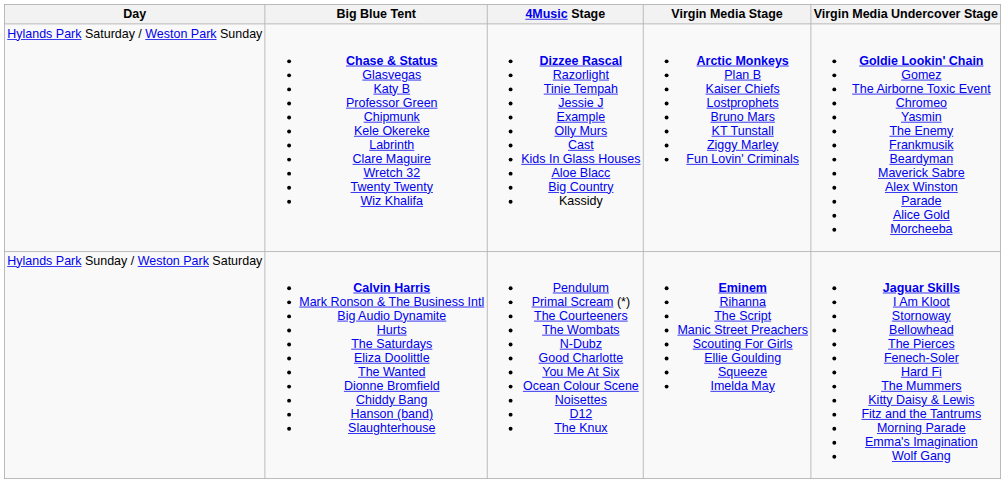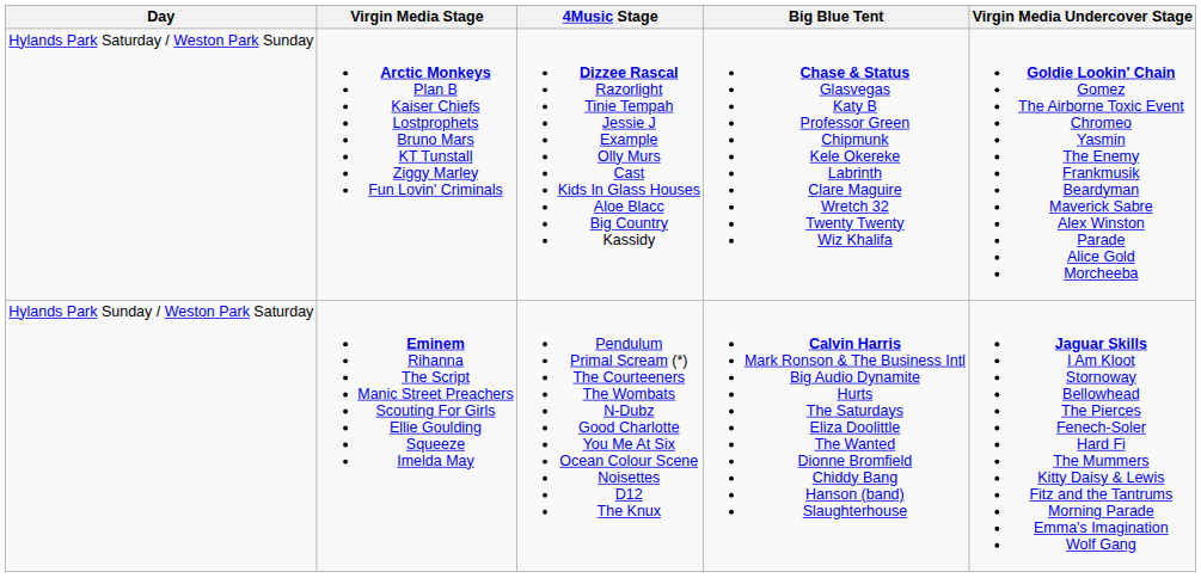 <table class="wikitable" style="text-align:center;">
 <tr>
 <th>Day</th>
+<th>Virgin Media Stage</th>
+<th><a href='#'>4Music</a> Stage</th>
 <th>Big Blue Tent</th>
-<th><a href='#'>4Music</a> Stage</th>
-<th>Virgin Media Stage</th>
 <th>Virgin Media Undercover Stage</th>
 </tr>
 <tr style="vertical-align: top">
 <td><a href='#'>Hylands Park</a> Saturday / <a href='#'>Weston Park</a> Sunday</td>
+<td><br><ul><li><strong><a href='#'>Arctic Monkeys</a></strong></li><li><a href='#'>Plan B</a></li><li><a href='#'>Kaiser Chiefs</a></li><li><a href='#'>Lostprophets</a></li><li><a href='#'>Bruno Mars</a></li><li><a href='#'>KT Tunstall</a></li><li><a href='#'>Ziggy Marley</a></li><li><a href='#'>Fun Lovin' Criminals</a></li></ul></td>
+<td><br><ul><li><strong><a href='#'>Dizzee Rascal</a></strong></li><li><a href='#'>Razorlight</a></li><li><a href='#'>Tinie Tempah</a></li><li><a href='#'>Jessie J</a></li><li><a href='#'>Example</a></li><li><a href='#'>Olly Murs</a></li><li><a href='#'>Cast</a></li><li><a href='#'>Kids In Glass Houses</a></li><li><a href='#'>Aloe Blacc</a></li><li><a href='#'>Big Country</a></li><li>Kassidy</li></ul></td>
 <td><br><ul><li><strong><a href='#'>Chase & Status</a></strong></li><li><a href='#'>Glasvegas</a></li><li><a href='#'>Katy B</a></li><li><a href='#'>Professor Green</a></li><li><a href='#'>Chipmunk</a></li><li><a href='#'>Kele Okereke</a></li><li><a href='#'>Labrinth</a></li><li><a href='#'>Clare Maguire</a></li><li><a href='#'>Wretch 32</a></li><li><a href='#'>Twenty Twenty</a></li><li><a href='#'>Wiz Khalifa</a></li></ul></td>
-<td><br><ul><li><strong><a href='#'>Dizzee Rascal</a></strong></li><li><a href='#'>Razorlight</a></li><li><a href='#'>Tinie Tempah</a></li><li><a href='#'>Jessie J</a></li><li><a href='#'>Example</a></li><li><a href='#'>Olly Murs</a></li><li><a href='#'>Cast</a></li><li><a href='#'>Kids In Glass Houses</a></li><li><a href='#'>Aloe Blacc</a></li><li><a href='#'>Big Country</a></li><li>Kassidy</li></ul></td>
-<td><br><ul><li><strong><a href='#'>Arctic Monkeys</a></strong></li><li><a href='#'>Plan B</a></li><li><a href='#'>Kaiser Chiefs</a></li><li><a href='#'>Lostprophets</a></li><li><a href='#'>Bruno Mars</a></li><li><a href='#'>KT Tunstall</a></li><li><a href='#'>Ziggy Marley</a></li><li><a href='#'>Fun Lovin' Criminals</a></li></ul></td>
 <td><br><ul><li><strong><a href='#'>Goldie Lookin' Chain</a></strong></li><li><a href='#'>Gomez</a></li><li><a href='#'>The Airborne Toxic Event</a></li><li><a href='#'>Chromeo</a></li><li><a href='#'>Yasmin</a></li><li><a href='#'>The Enemy</a></li><li><a href='#'>Frankmusik</a></li><li><a href='#'>Beardyman</a></li><li><a href='#'>Maverick Sabre</a></li><li><a href='#'>Alex Winston</a></li><li><a href='#'>Parade</a></li><li><a href='#'>Alice Gold</a></li><li><a href='#'>Morcheeba</a></li></ul></td>
 </tr>
 <tr style="vertical-align: top">
 <td><a href='#'>Hylands Park</a> Sunday / <a href='#'>Weston Park</a> Saturday</td>
+<td><br><ul><li><strong><a href='#'>Eminem</a></strong></li><li><a href='#'>Rihanna</a></li><li><a href='#'>The Script</a></li><li><a href='#'>Manic Street Preachers</a></li><li><a href='#'>Scouting For Girls</a></li><li><a href='#'>Ellie Goulding</a></li><li><a href='#'>Squeeze</a></li><li><a href='#'>Imelda May</a></li></ul></td>
+<td><br><ul><li><a href='#'>Pendulum</a></li><li><a href='#'>Primal Scream</a> (*)</li><li><a href='#'>The Courteeners</a></li><li><a href='#'>The Wombats</a></li><li><a href='#'>N-Dubz</a></li><li><a href='#'>Good Charlotte</a></li><li><a href='#'>You Me At Six</a></li><li><a href='#'>Ocean Colour Scene</a></li><li><a href='#'>Noisettes</a></li><li><a href='#'>D12</a></li><li><a href='#'>The Knux</a></li></ul></td>
 <td><br><ul><li><strong><a href='#'>Calvin Harris</a></strong></li><li><a href='#'>Mark Ronson & The Business Intl</a></li><li><a href='#'>Big Audio Dynamite</a></li><li><a href='#'>Hurts</a></li><li><a href='#'>The Saturdays</a></li><li><a href='#'>Eliza Doolittle</a></li><li><a href='#'>The Wanted</a></li><li><a href='#'>Dionne Bromfield</a></li><li><a href='#'>Chiddy Bang</a></li><li><a href='#'>Hanson (band)</a></li><li><a href='#'>Slaughterhouse</a></li></ul></td>
-<td><br><ul><li><a href='#'>Pendulum</a></li><li><a href='#'>Primal Scream</a> (*)</li><li><a href='#'>The Courteeners</a></li><li><a href='#'>The Wombats</a></li><li><a href='#'>N-Dubz</a></li><li><a href='#'>Good Charlotte</a></li><li><a href='#'>You Me At Six</a></li><li><a href='#'>Ocean Colour Scene</a></li><li><a href='#'>Noisettes</a></li><li><a href='#'>D12</a></li><li><a href='#'>The Knux</a></li></ul></td>
-<td><br><ul><li><strong><a href='#'>Eminem</a></strong></li><li><a href='#'>Rihanna</a></li><li><a href='#'>The Script</a></li><li><a href='#'>Manic Street Preachers</a></li><li><a href='#'>Scouting For Girls</a></li><li><a href='#'>Ellie Goulding</a></li><li><a href='#'>Squeeze</a></li><li><a href='#'>Imelda May</a></li></ul></td>
 <td><br><ul><li><strong><a href='#'>Jaguar Skills</a></strong></li><li><a href='#'>I Am Kloot</a></li><li><a href='#'>Stornoway</a></li><li><a href='#'>Bellowhead</a></li><li><a href='#'>The Pierces</a></li><li><a href='#'>Fenech-Soler</a></li><li><a href='#'>Hard Fi</a></li><li><a href='#'>The Mummers</a></li><li><a href='#'>Kitty Daisy & Lewis</a></li><li><a href='#'>Fitz and the Tantrums</a></li><li><a href='#'>Morning Parade</a></li><li><a href='#'>Emma's Imagination</a></li><li><a href='#'>Wolf Gang</a></li></ul></td>
 </tr>
 </table>
